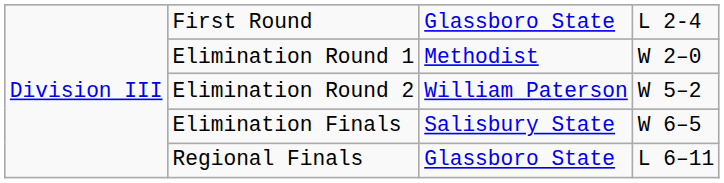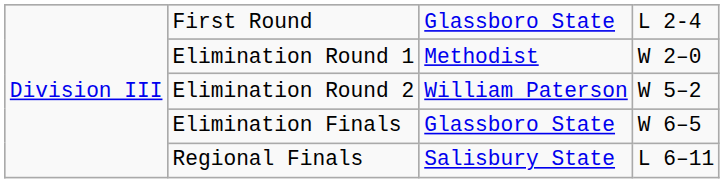 <table class="wikitable">
 <tr>
 <td rowspan="5"><a href='#'>Division III</a></td>
 <td>First Round</td>
 <td><a href='#'>Glassboro State</a></td>
 <td>L 2-4</td>
 </tr>
 <tr>
 <td>Elimination Round 1</td>
 <td><a href='#'>Methodist</a></td>
 <td>W 2–0</td>
 </tr>
 <tr>
 <td>Elimination Round 2</td>
 <td><a href='#'>William Paterson</a></td>
 <td>W 5–2</td>
 </tr>
 <tr>
 <td>Elimination Finals</td>
-<td><a href='#'>Salisbury State</a></td>
+<td><a href='#'>Glassboro State</a></td>
 <td>W 6–5</td>
 </tr>
 <tr>
 <td>Regional Finals</td>
-<td><a href='#'>Glassboro State</a></td>
+<td><a href='#'>Salisbury State</a></td>
 <td>L 6–11</td>
 </tr>
 </table>
